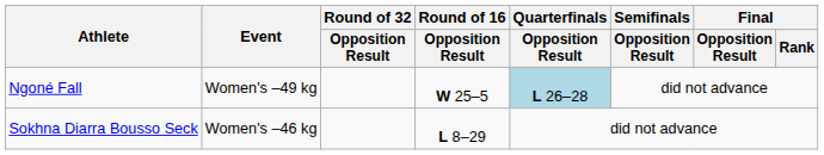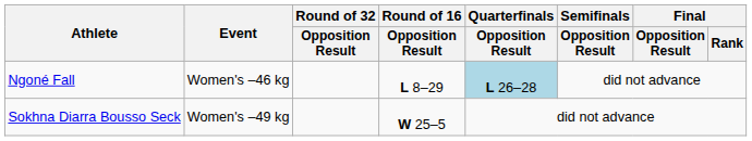 <table class="wikitable" style="text-align:left; font-size:90%">
 <tr>
 <th rowspan="2">Athlete</th>
 <th rowspan="2">Event</th>
 <th>Round of 32</th>
 <th>Round of 16</th>
 <th>Quarterfinals</th>
 <th>Semifinals</th>
 <th colspan=2>Final</th>
 </tr>
 <tr style="font-size: 95%">
 <th>Opposition<br>Result</th>
 <th>Opposition<br>Result</th>
 <th>Opposition<br>Result</th>
 <th>Opposition<br>Result</th>
 <th>Opposition<br>Result</th>
 <th>Rank</th>
 </tr>
 <tr align=center>
 <td align=left><a href='#'>Ngoné Fall</a></td>
-<td align=left>Women's –49 kg</td>
+<td align=left>Women's –46 kg</td>
 <td></td>
-<td><br><strong>W</strong> 25–5</td>
+<td><br><strong>L</strong> 8–29</td>
 <td style="background: lightblue;"><br><strong>L</strong> 26–28</td>
 <td colspan=3>did not advance</td>
 </tr>
 <tr align=center>
 <td align=left><a href='#'>Sokhna Diarra Bousso Seck</a></td>
-<td align=left>Women's –46 kg</td>
+<td align=left>Women's –49 kg</td>
 <td></td>
-<td><br><strong>L</strong> 8–29</td>
+<td><br><strong>W</strong> 25–5</td>
 <td colspan=4>did not advance</td>
 </tr>
 </table>
